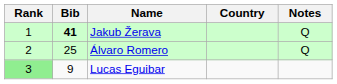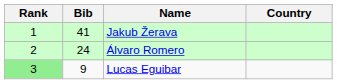 <table class="wikitable" style="text-align:center; width:450px">
 <tr>
 <th>Rank</th>
 <th>Bib</th>
 <th>Name</th>
 <th>Country</th>
-<th>Notes</th>
 </tr>
 <tr bgcolor=ccffcc>
 <td>1</td>
-<td><strong>41</strong></td>
+<td>41</td>
 <td align=left><a href='#'>Jakub Žerava</a></td>
 <td align=left></td>
-<td>Q</td>
 </tr>
 <tr bgcolor=ccffcc>
 <td>2</td>
-<td>25</td>
+<td>24</td>
 <td align=left><a href='#'>Álvaro Romero</a></td>
 <td align=left></td>
-<td>Q</td>
 </tr>
 <tr>
 <td style="background: lightgreen;">3</td>
 <td>9</td>
 <td align=left><a href='#'>Lucas Eguibar</a></td>
 <td align=left></td>
-<td></td>
 </tr>
 </table>
